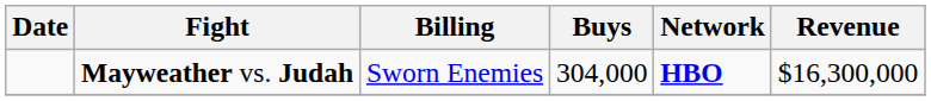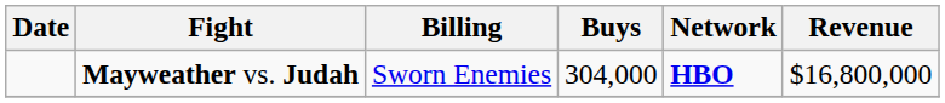 <table class="wikitable">
 <tr>
 <th>Date</th>
 <th>Fight</th>
 <th>Billing</th>
 <th>Buys</th>
 <th>Network</th>
 <th>Revenue</th>
 </tr>
 <tr>
 <td></td>
 <td><strong>Mayweather</strong> vs. <strong> Judah</strong></td>
 <td><a href='#'>Sworn Enemies</a></td>
 <td>304,000</td>
 <td><strong><a href='#'>HBO</a></strong></td>
-<td>$16,300,000</td>
+<td>$16,800,000</td>
 </tr>
 <tr>
 </tr>
 </table>
